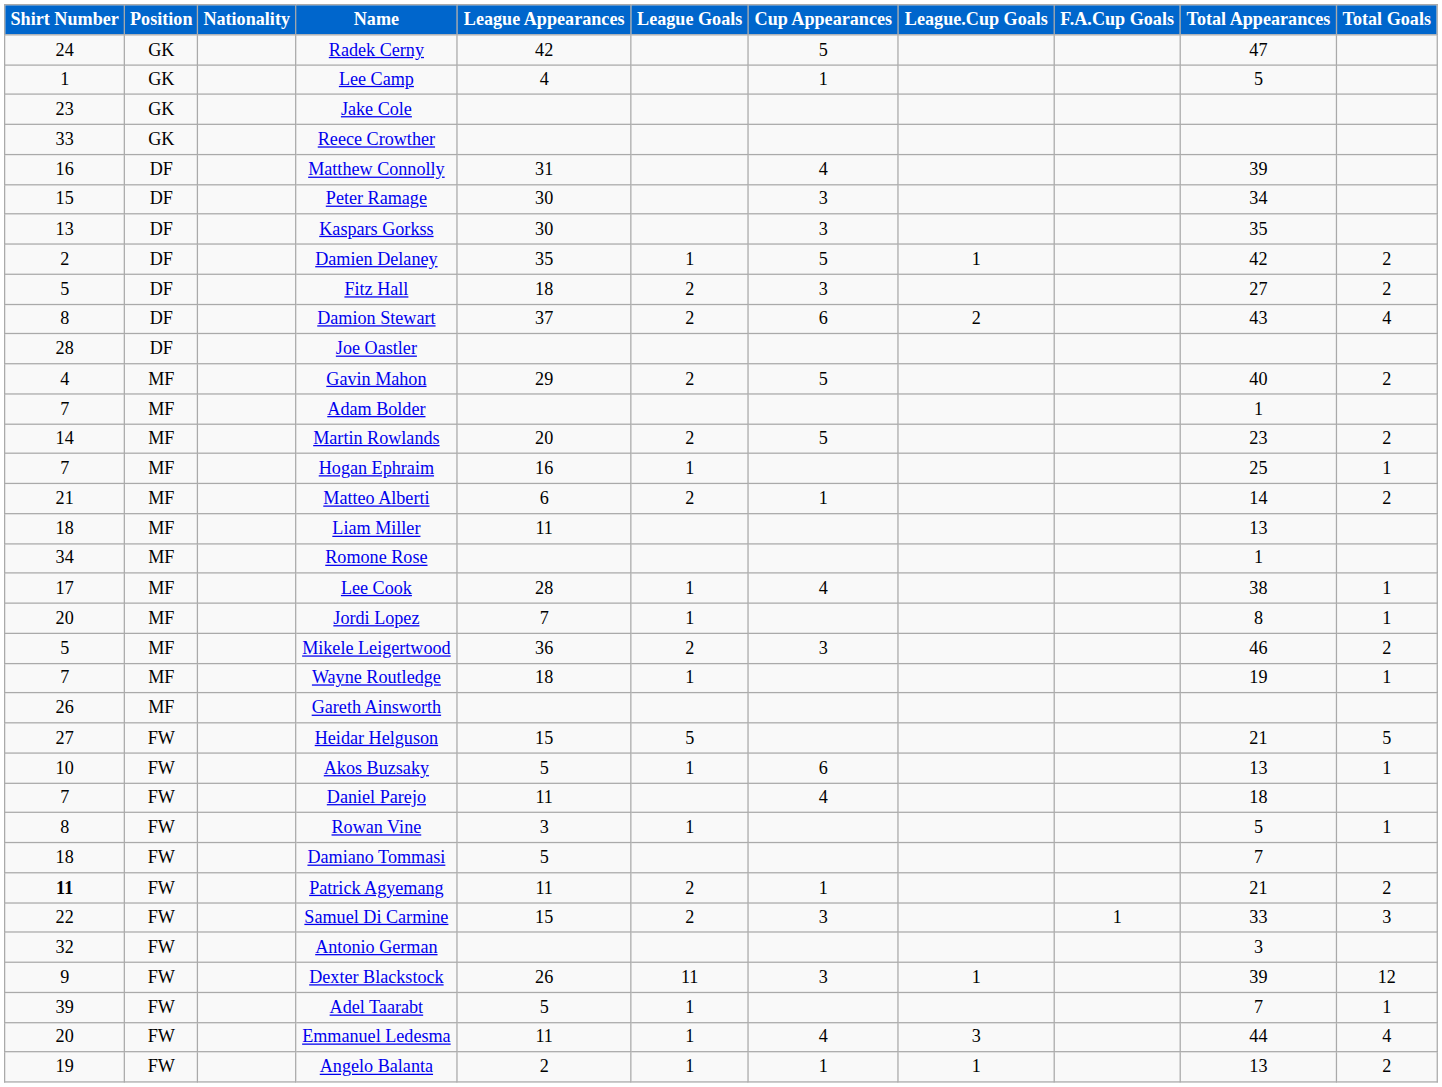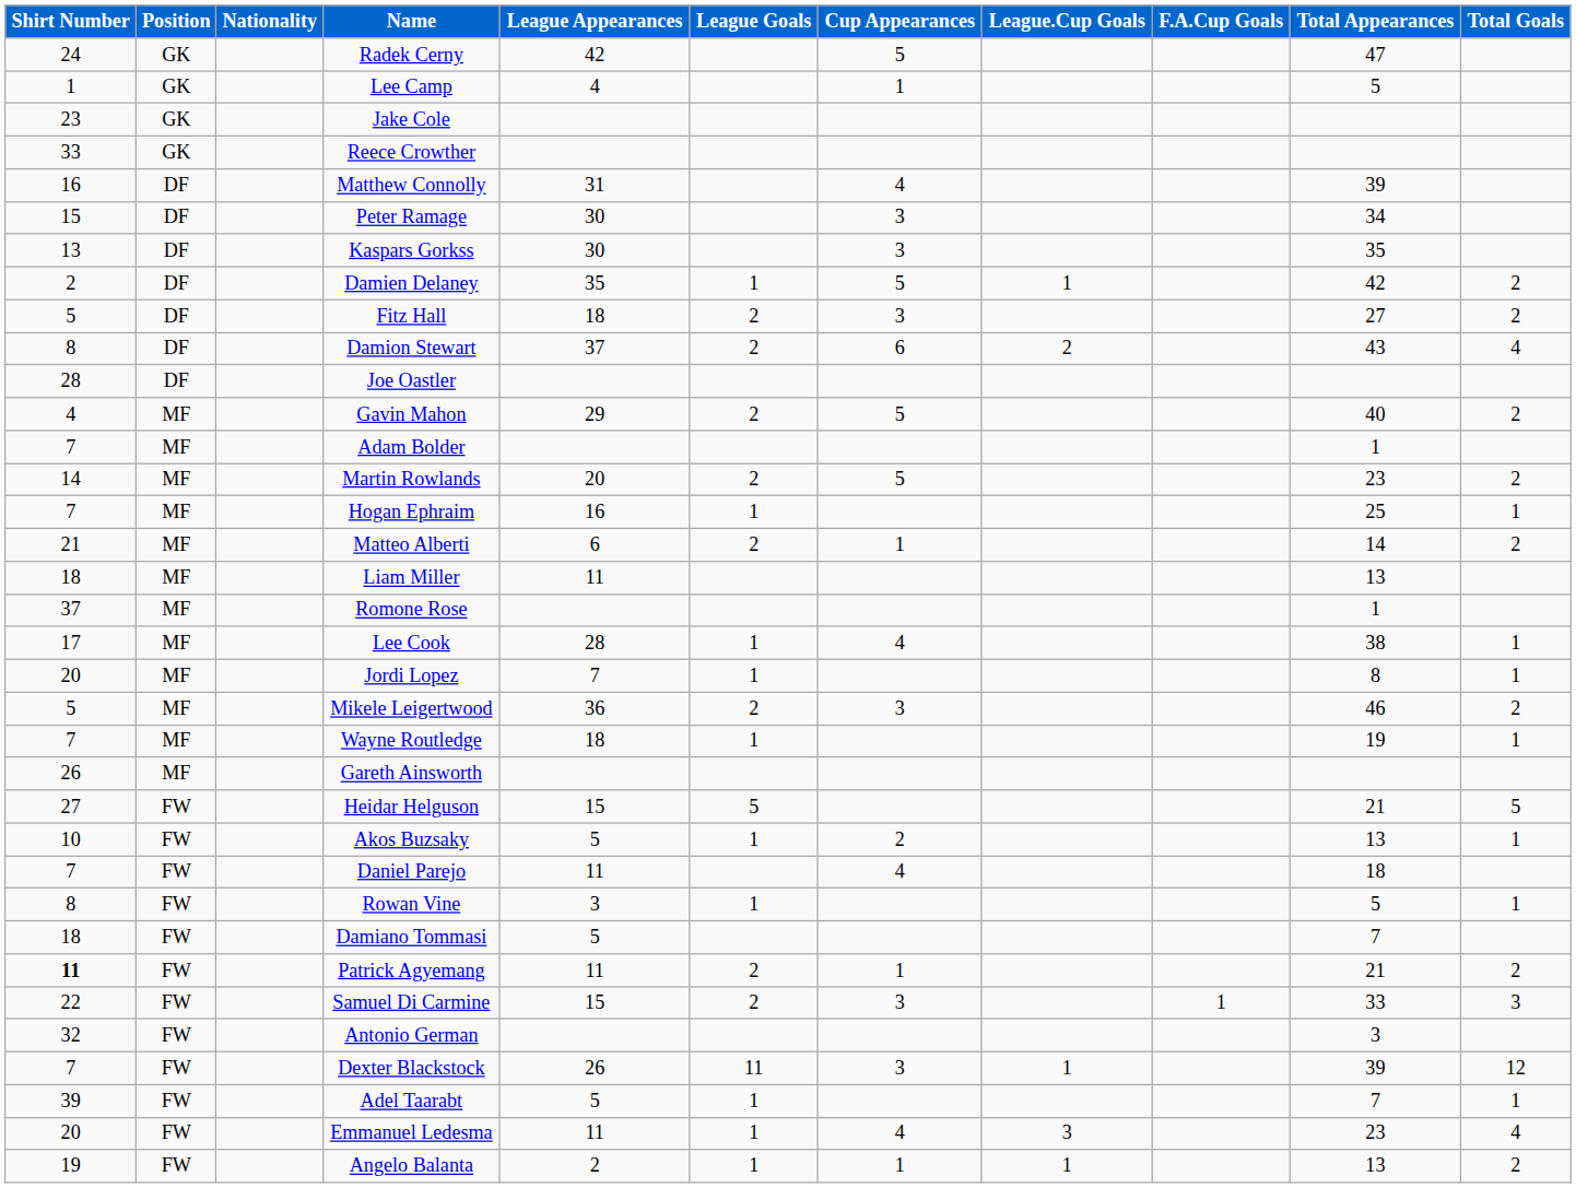 <table class="wikitable" style="text-align:center; font-size:90%; width:90%;">
 <tr>
 <th style="background:#0066CC; color:#FFFFFF; text-align:center;">Shirt Number</th>
 <th style="background:#0066CC; color:#FFFFFF; text-align:center;">Position</th>
 <th style="background:#0066CC; color:#FFFFFF; text-align:center;">Nationality</th>
 <th style="background:#0066CC; color:#FFFFFF; text-align:center;"><strong>Name</strong></th>
 <th style="background:#0066CC; color:#FFFFFF; text-align:center;">League Appearances</th>
 <th style="background:#0066CC; color:#FFFFFF; text-align:center;">League Goals</th>
 <th style="background:#0066CC; color:#FFFFFF; text-align:center;">Cup Appearances</th>
 <th style="background:#0066CC; color:#FFFFFF; text-align:center;">League.Cup Goals</th>
 <th style="background:#0066CC; color:#FFFFFF; text-align:center;">F.A.Cup Goals</th>
 <th style="background:#0066CC; color:#FFFFFF; text-align:center;">Total Appearances</th>
 <th style="background:#0066CC; color:#FFFFFF; text-align:center;">Total Goals</th>
 </tr>
 <tr>
 <td>24</td>
 <td>GK</td>
 <td></td>
 <td><a href='#'>Radek Cerny</a></td>
 <td>42</td>
 <td></td>
 <td>5</td>
 <td></td>
 <td></td>
 <td>47</td>
 <td></td>
 </tr>
 <tr>
 <td>1</td>
 <td>GK</td>
 <td></td>
 <td><a href='#'>Lee Camp</a></td>
 <td>4</td>
 <td></td>
 <td>1</td>
 <td></td>
 <td></td>
 <td>5</td>
 <td></td>
 </tr>
 <tr>
 <td>23</td>
 <td>GK</td>
 <td></td>
 <td><a href='#'>Jake Cole</a></td>
 <td></td>
 <td></td>
 <td></td>
 <td></td>
 <td></td>
 <td></td>
 <td></td>
 </tr>
 <tr>
 <td>33</td>
 <td>GK</td>
 <td></td>
 <td><a href='#'>Reece Crowther</a></td>
 <td></td>
 <td></td>
 <td></td>
 <td></td>
 <td></td>
 <td></td>
 <td></td>
 </tr>
 <tr>
 <td>16</td>
 <td>DF</td>
 <td></td>
 <td><a href='#'>Matthew Connolly</a></td>
 <td>31</td>
 <td></td>
 <td>4</td>
 <td></td>
 <td></td>
 <td>39</td>
 <td></td>
 </tr>
 <tr>
 <td>15</td>
 <td>DF</td>
 <td></td>
 <td><a href='#'>Peter Ramage</a></td>
 <td>30</td>
 <td></td>
 <td>3</td>
 <td></td>
 <td></td>
 <td>34</td>
 <td></td>
 </tr>
 <tr>
 <td>13</td>
 <td>DF</td>
 <td></td>
 <td><a href='#'>Kaspars Gorkss</a></td>
 <td>30</td>
 <td></td>
 <td>3</td>
 <td></td>
 <td></td>
 <td>35</td>
 <td></td>
 </tr>
 <tr>
 <td>2</td>
 <td>DF</td>
 <td></td>
 <td><a href='#'>Damien Delaney</a></td>
 <td>35</td>
 <td>1</td>
 <td>5</td>
 <td>1</td>
 <td></td>
 <td>42</td>
 <td>2</td>
 </tr>
 <tr>
 <td>5</td>
 <td>DF</td>
 <td></td>
 <td><a href='#'>Fitz Hall</a></td>
 <td>18</td>
 <td>2</td>
 <td>3</td>
 <td></td>
 <td></td>
 <td>27</td>
 <td>2</td>
 </tr>
 <tr>
 <td>8</td>
 <td>DF</td>
 <td></td>
 <td><a href='#'>Damion Stewart</a></td>
 <td>37</td>
 <td>2</td>
 <td>6</td>
 <td>2</td>
 <td></td>
 <td>43</td>
 <td>4</td>
 </tr>
 <tr>
 <td>28</td>
 <td>DF</td>
 <td></td>
 <td><a href='#'>Joe Oastler</a></td>
 <td></td>
 <td></td>
 <td></td>
 <td></td>
 <td></td>
 <td></td>
 <td></td>
 </tr>
 <tr>
 <td>4</td>
 <td>MF</td>
 <td></td>
 <td><a href='#'>Gavin Mahon</a></td>
 <td>29</td>
 <td>2</td>
 <td>5</td>
 <td></td>
 <td></td>
 <td>40</td>
 <td>2</td>
 </tr>
 <tr>
 <td>7</td>
 <td>MF</td>
 <td></td>
 <td><a href='#'>Adam Bolder</a></td>
 <td></td>
 <td></td>
 <td></td>
 <td></td>
 <td></td>
 <td>1</td>
 <td></td>
 </tr>
 <tr>
 <td>14</td>
 <td>MF</td>
 <td></td>
 <td><a href='#'>Martin Rowlands</a></td>
 <td>20</td>
 <td>2</td>
 <td>5</td>
 <td></td>
 <td></td>
 <td>23</td>
 <td>2</td>
 </tr>
 <tr>
 <td>7</td>
 <td>MF</td>
 <td></td>
 <td><a href='#'>Hogan Ephraim</a></td>
 <td>16</td>
 <td>1</td>
 <td></td>
 <td></td>
 <td></td>
 <td>25</td>
 <td>1</td>
 </tr>
 <tr>
 <td>21</td>
 <td>MF</td>
 <td></td>
 <td><a href='#'>Matteo Alberti</a></td>
 <td>6</td>
 <td>2</td>
 <td>1</td>
 <td></td>
 <td></td>
 <td>14</td>
 <td>2</td>
 </tr>
 <tr>
 <td>18</td>
 <td>MF</td>
 <td></td>
 <td><a href='#'>Liam Miller</a></td>
 <td>11</td>
 <td></td>
 <td></td>
 <td></td>
 <td></td>
 <td>13</td>
 <td></td>
 </tr>
 <tr>
-<td>34</td>
+<td>37</td>
 <td>MF</td>
 <td></td>
 <td><a href='#'>Romone Rose</a></td>
 <td></td>
 <td></td>
 <td></td>
 <td></td>
 <td></td>
 <td>1</td>
 <td></td>
 </tr>
 <tr>
 <td>17</td>
 <td>MF</td>
 <td></td>
 <td><a href='#'>Lee Cook</a></td>
 <td>28</td>
 <td>1</td>
 <td>4</td>
 <td></td>
 <td></td>
 <td>38</td>
 <td>1</td>
 </tr>
 <tr>
 <td>20</td>
 <td>MF</td>
 <td></td>
 <td><a href='#'>Jordi Lopez</a></td>
 <td>7</td>
 <td>1</td>
 <td></td>
 <td></td>
 <td></td>
 <td>8</td>
 <td>1</td>
 </tr>
 <tr>
 <td>5</td>
 <td>MF</td>
 <td></td>
 <td><a href='#'>Mikele Leigertwood</a></td>
 <td>36</td>
 <td>2</td>
 <td>3</td>
 <td></td>
 <td></td>
 <td>46</td>
 <td>2</td>
 </tr>
 <tr>
 <td>7</td>
 <td>MF</td>
 <td></td>
 <td><a href='#'>Wayne Routledge</a></td>
 <td>18</td>
 <td>1</td>
 <td></td>
 <td></td>
 <td></td>
 <td>19</td>
 <td>1</td>
 </tr>
 <tr>
 <td>26</td>
 <td>MF</td>
 <td></td>
 <td><a href='#'>Gareth Ainsworth</a></td>
 <td></td>
 <td></td>
 <td></td>
 <td></td>
 <td></td>
 <td></td>
 <td></td>
 </tr>
 <tr>
 <td>27</td>
 <td>FW</td>
 <td></td>
 <td><a href='#'>Heidar Helguson</a></td>
 <td>15</td>
 <td>5</td>
 <td></td>
 <td></td>
 <td></td>
 <td>21</td>
 <td>5</td>
 </tr>
 <tr>
 <td>10</td>
 <td>FW</td>
 <td></td>
 <td><a href='#'>Akos Buzsaky</a></td>
 <td>5</td>
 <td>1</td>
-<td>6</td>
+<td>2</td>
 <td></td>
 <td></td>
 <td>13</td>
 <td>1</td>
 </tr>
 <tr>
 <td>7</td>
 <td>FW</td>
 <td></td>
 <td><a href='#'>Daniel Parejo</a></td>
 <td>11</td>
 <td></td>
 <td>4</td>
 <td></td>
 <td></td>
 <td>18</td>
 <td></td>
 </tr>
 <tr>
 <td>8</td>
 <td>FW</td>
 <td></td>
 <td><a href='#'>Rowan Vine</a></td>
 <td>3</td>
 <td>1</td>
 <td></td>
 <td></td>
 <td></td>
 <td>5</td>
 <td>1</td>
 </tr>
 <tr>
 <td>18</td>
 <td>FW</td>
 <td></td>
 <td><a href='#'>Damiano Tommasi</a></td>
 <td>5</td>
 <td></td>
 <td></td>
 <td></td>
 <td></td>
 <td>7</td>
 <td></td>
 </tr>
 <tr>
 <td><strong>11</strong></td>
 <td>FW</td>
 <td></td>
 <td><a href='#'>Patrick Agyemang</a></td>
 <td>11</td>
 <td>2</td>
 <td>1</td>
 <td></td>
 <td></td>
 <td>21</td>
 <td>2</td>
 </tr>
 <tr>
 <td>22</td>
 <td>FW</td>
 <td></td>
 <td><a href='#'>Samuel Di Carmine</a></td>
 <td>15</td>
 <td>2</td>
 <td>3</td>
 <td></td>
 <td>1</td>
 <td>33</td>
 <td>3</td>
 </tr>
 <tr>
 <td>32</td>
 <td>FW</td>
 <td></td>
 <td><a href='#'>Antonio German</a></td>
 <td></td>
 <td></td>
 <td></td>
 <td></td>
 <td></td>
 <td>3</td>
 <td></td>
 </tr>
 <tr>
-<td>9</td>
+<td>7</td>
 <td>FW</td>
 <td></td>
 <td><a href='#'>Dexter Blackstock</a></td>
 <td>26</td>
 <td>11</td>
 <td>3</td>
 <td>1</td>
 <td></td>
 <td>39</td>
 <td>12</td>
 </tr>
 <tr>
 <td>39</td>
 <td>FW</td>
 <td></td>
 <td><a href='#'>Adel Taarabt</a></td>
 <td>5</td>
 <td>1</td>
 <td></td>
 <td></td>
 <td></td>
 <td>7</td>
 <td>1</td>
 </tr>
 <tr>
 <td>20</td>
 <td>FW</td>
 <td></td>
 <td><a href='#'>Emmanuel Ledesma</a></td>
 <td>11</td>
 <td>1</td>
 <td>4</td>
 <td>3</td>
 <td></td>
-<td>44</td>
+<td>23</td>
 <td>4</td>
 </tr>
 <tr>
 <td>19</td>
 <td>FW</td>
 <td></td>
 <td><a href='#'>Angelo Balanta</a></td>
 <td>2</td>
 <td>1</td>
 <td>1</td>
 <td>1</td>
 <td></td>
 <td>13</td>
 <td>2</td>
 </tr>
 </table>
